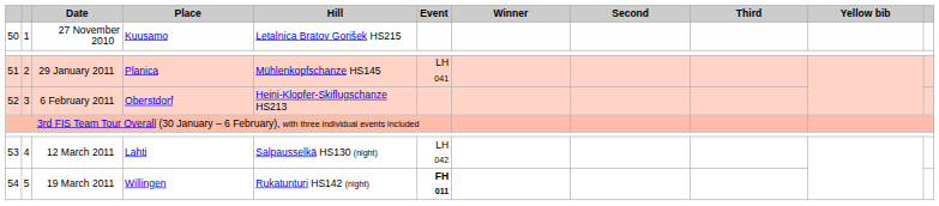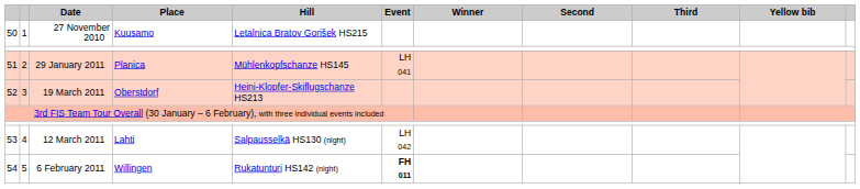 <table class="wikitable plainrowheaders" style="background:#fff; font-size:86%; line-height:16px; border:grey solid 1px; border-collapse:collapse;">
 <tr style="background:#ccc; text-align:center;">
 <th scope="col" style="background:#ccc; width=20 px;"></th>
 <th scope="col" style="background:#ccc; width=30 px;"></th>
 <th scope="col" style="background:#ccc; width:130px;">Date</th>
 <th scope="col" style="background:#ccc; width:200px;">Place</th>
 <th scope="col" style="background:#ccc; width:240px;">Hill</th>
 <th scope="col" style="background:#ccc; width:40px;">Event</th>
 <th scope="col" style="background:#ccc; width:185px;">Winner</th>
 <th scope="col" style="background:#ccc; width:185px;">Second</th>
 <th scope="col" style="background:#ccc; width:185px;">Third</th>
 <th scope="col" style="background:#ccc; width:180px;">Yellow bib</th>
 <th scope="col" style="background:#ccc; width:10px;"></th>
 </tr>
 <tr>
 <td align=center>50</td>
 <td align=center>1</td>
 <td align=right>27 November 2010  </td>
 <td> <a href='#'>Kuusamo</a></td>
 <td><a href='#'>Letalnica Bratov Gorišek</a> HS215</td>
 <td align=right></td>
 <td></td>
 <td></td>
 <td></td>
 <td></td>
 <td></td>
 </tr>
 <tr>
 <td colspan=11></td>
 </tr>
 <tr bgcolor=#FFD4C7>
 <td align=center>51</td>
 <td align=center>2</td>
 <td align=right>29 January 2011  </td>
 <td> <a href='#'>Planica</a></td>
 <td><a href='#'>Mühlenkopfschanze</a> HS145</td>
 <td align=right>LH <sub>041</sub></td>
 <td></td>
 <td></td>
 <td></td>
 <td rowspan=2></td>
 <td></td>
 </tr>
 <tr bgcolor=#FFD4C7>
 <td align=center>52</td>
 <td align=center>3</td>
-<td align=right>6 February 2011  </td>
+<td align=right>19 March 2011  </td>
 <td> <a href='#'>Oberstdorf</a></td>
 <td><a href='#'>Heini-Klopfer-Skiflugschanze</a> HS213</td>
 <td align=right></td>
 <td></td>
 <td></td>
 <td></td>
 <td></td>
 </tr>
 <tr bgcolor=#FFBCA8>
 <td colspan=6 align=center><a href='#'>3rd FIS Team Tour Overall</a> (30 January – 6 February), <small>with three individual events included</small></td>
 <td></td>
 <td></td>
 <td></td>
 <td colspan=2></td>
 </tr>
 <tr>
 <td colspan=11></td>
 </tr>
 <tr>
 <td align=center>53</td>
 <td align=center>4</td>
 <td align=right>12 March 2011  </td>
 <td> <a href='#'>Lahti</a></td>
 <td><a href='#'>Salpausselkä</a> HS130 <small>(night)</small></td>
 <td align=right>LH <sub>042</sub></td>
 <td></td>
 <td></td>
 <td></td>
 <td rowspan=2></td>
 <td></td>
 </tr>
 <tr>
 <td align=center>54</td>
 <td align=center>5</td>
-<td align=right>19 March 2011  </td>
+<td align=right>6 February 2011  </td>
 <td> <a href='#'>Willingen</a></td>
 <td><a href='#'>Rukatunturi</a> HS142 <small>(night)</small></td>
 <td align=right><strong>FH <sub>011</sub></strong></td>
 <td></td>
 <td></td>
 <td></td>
 <td></td>
 </tr>
 </table>
